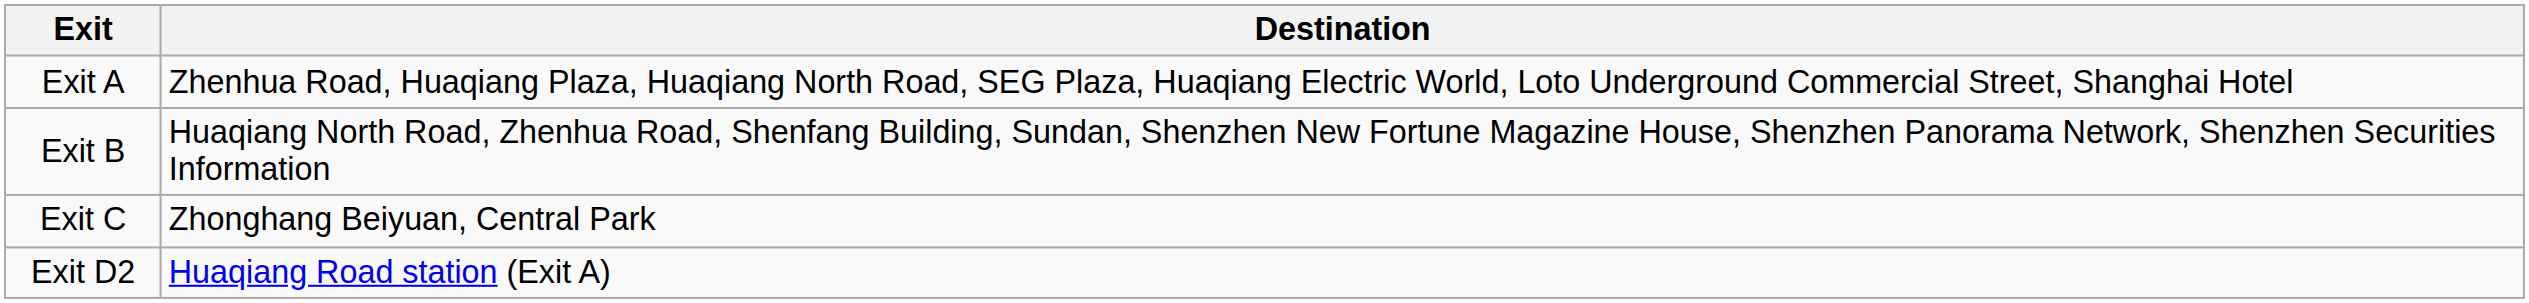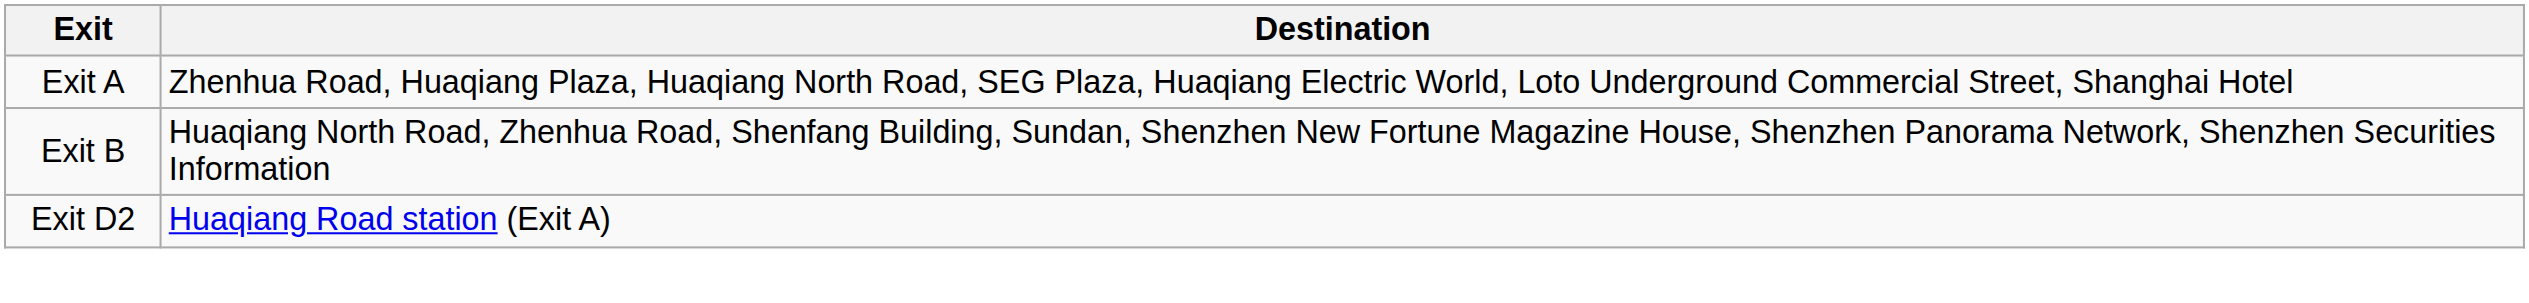 <table class="wikitable">
 <tr>
 <th style="width:70px">Exit</th>
 <th>Destination</th>
 </tr>
 <tr>
 <td align="center">Exit A</td>
 <td>Zhenhua Road, Huaqiang Plaza, Huaqiang North Road, SEG Plaza, Huaqiang Electric World, Loto Underground Commercial Street, Shanghai Hotel</td>
 </tr>
 <tr>
 <td align="center">Exit B</td>
 <td>Huaqiang North Road, Zhenhua Road, Shenfang Building, Sundan, Shenzhen New Fortune Magazine House, Shenzhen Panorama Network, Shenzhen Securities Information</td>
 </tr>
 <tr>
-<td align="center">Exit C</td>
-<td>Zhonghang Beiyuan, Central Park</td>
-</tr>
-<tr>
 <td align="center">Exit D2</td>
 <td><a href='#'>Huaqiang Road station</a> (Exit A)</td>
 </tr>
 </table>
